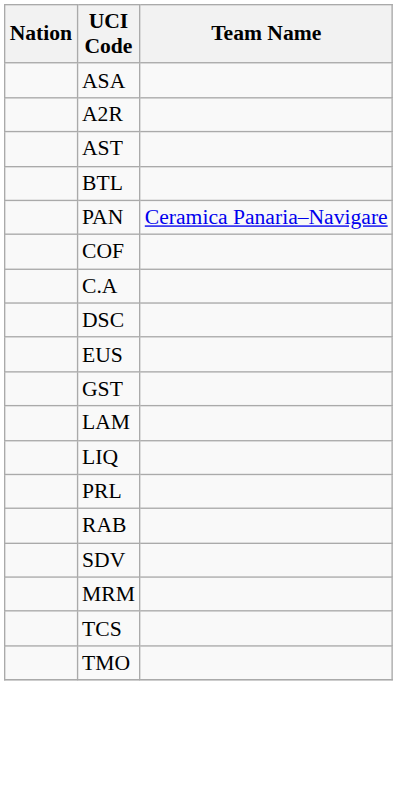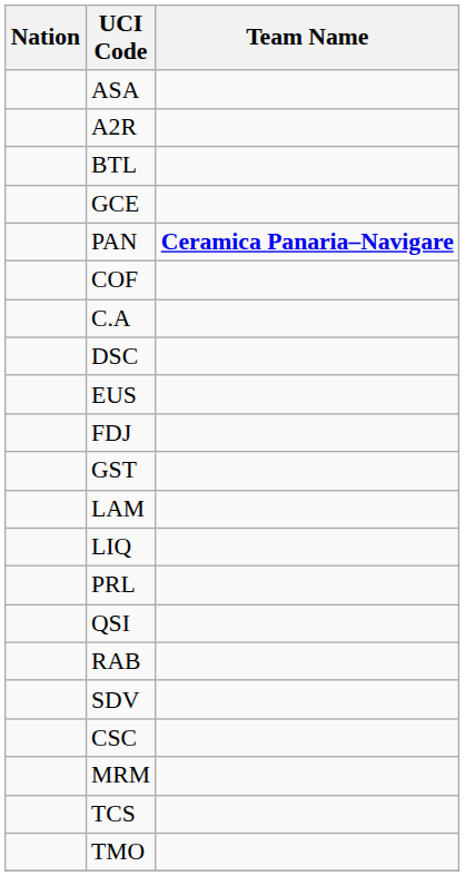 <table class="wikitable">
 <tr>
 <th>Nation</th>
 <th>UCI <br>Code</th>
 <th>Team Name</th>
 </tr>
 <tr>
 <td></td>
 <td>ASA</td>
 <td></td>
 </tr>
 <tr>
 <td></td>
 <td>A2R</td>
 <td></td>
 </tr>
 <tr>
 <td></td>
-<td>AST</td>
-<td></td>
-</tr>
-<tr>
-<td></td>
 <td>BTL</td>
 <td></td>
 </tr>
 <tr>
 <td></td>
+<td>GCE</td>
+<td></td>
+</tr>
+<tr>
+<td></td>
 <td>PAN</td>
-<td><a href='#'>Ceramica Panaria–Navigare</a></td>
+<td><strong><a href='#'>Ceramica Panaria–Navigare</a></strong></td>
 </tr>
 <tr>
 <td></td>
 <td>COF</td>
 <td></td>
 </tr>
 <tr>
 <td></td>
 <td>C.A</td>
 <td></td>
 </tr>
 <tr>
 <td></td>
 <td>DSC</td>
 <td></td>
 </tr>
 <tr>
 <td></td>
 <td>EUS</td>
+<td></td>
+</tr>
+<tr>
+<td></td>
+<td>FDJ</td>
 <td></td>
 </tr>
 <tr>
 <td></td>
 <td>GST</td>
 <td></td>
 </tr>
 <tr>
 <td></td>
 <td>LAM</td>
 <td></td>
 </tr>
 <tr>
 <td></td>
 <td>LIQ</td>
 <td></td>
 </tr>
 <tr>
 <td></td>
 <td>PRL</td>
 <td></td>
 </tr>
 <tr>
 <td></td>
+<td>QSI</td>
+<td></td>
+</tr>
+<tr>
+<td></td>
 <td>RAB</td>
 <td></td>
 </tr>
 <tr>
 <td></td>
 <td>SDV</td>
+<td></td>
+</tr>
+<tr>
+<td></td>
+<td>CSC</td>
 <td></td>
 </tr>
 <tr>
 <td></td>
 <td>MRM</td>
 <td></td>
 </tr>
 <tr>
 <td></td>
 <td>TCS</td>
 <td></td>
 </tr>
 <tr>
 <td></td>
 <td>TMO</td>
 <td></td>
 </tr>
 <tr>
 </tr>
 </table>
